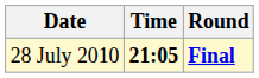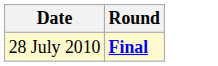 <table class="wikitable">
 <tr>
 <th>Date</th>
-<th>Time</th>
 <th>Round</th>
 </tr>
 <tr style=background:lemonchiffon>
 <td>28 July 2010</td>
-<td><strong>21:05</strong></td>
 <td><strong><a href='#'>Final</a></strong></td>
 </tr>
 </table>
